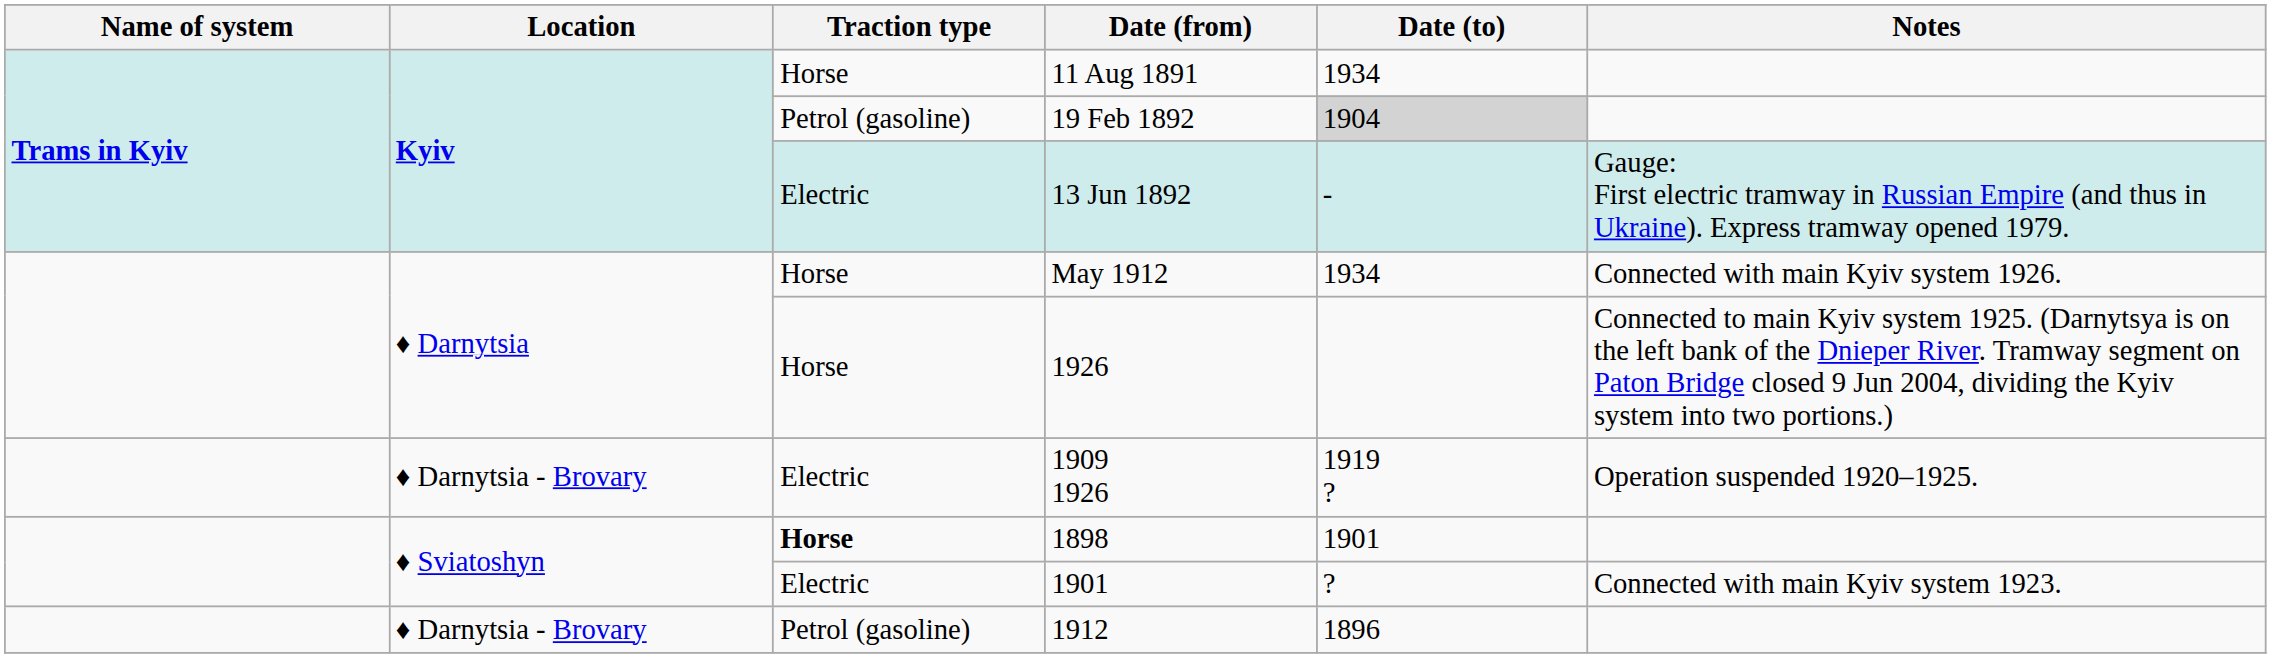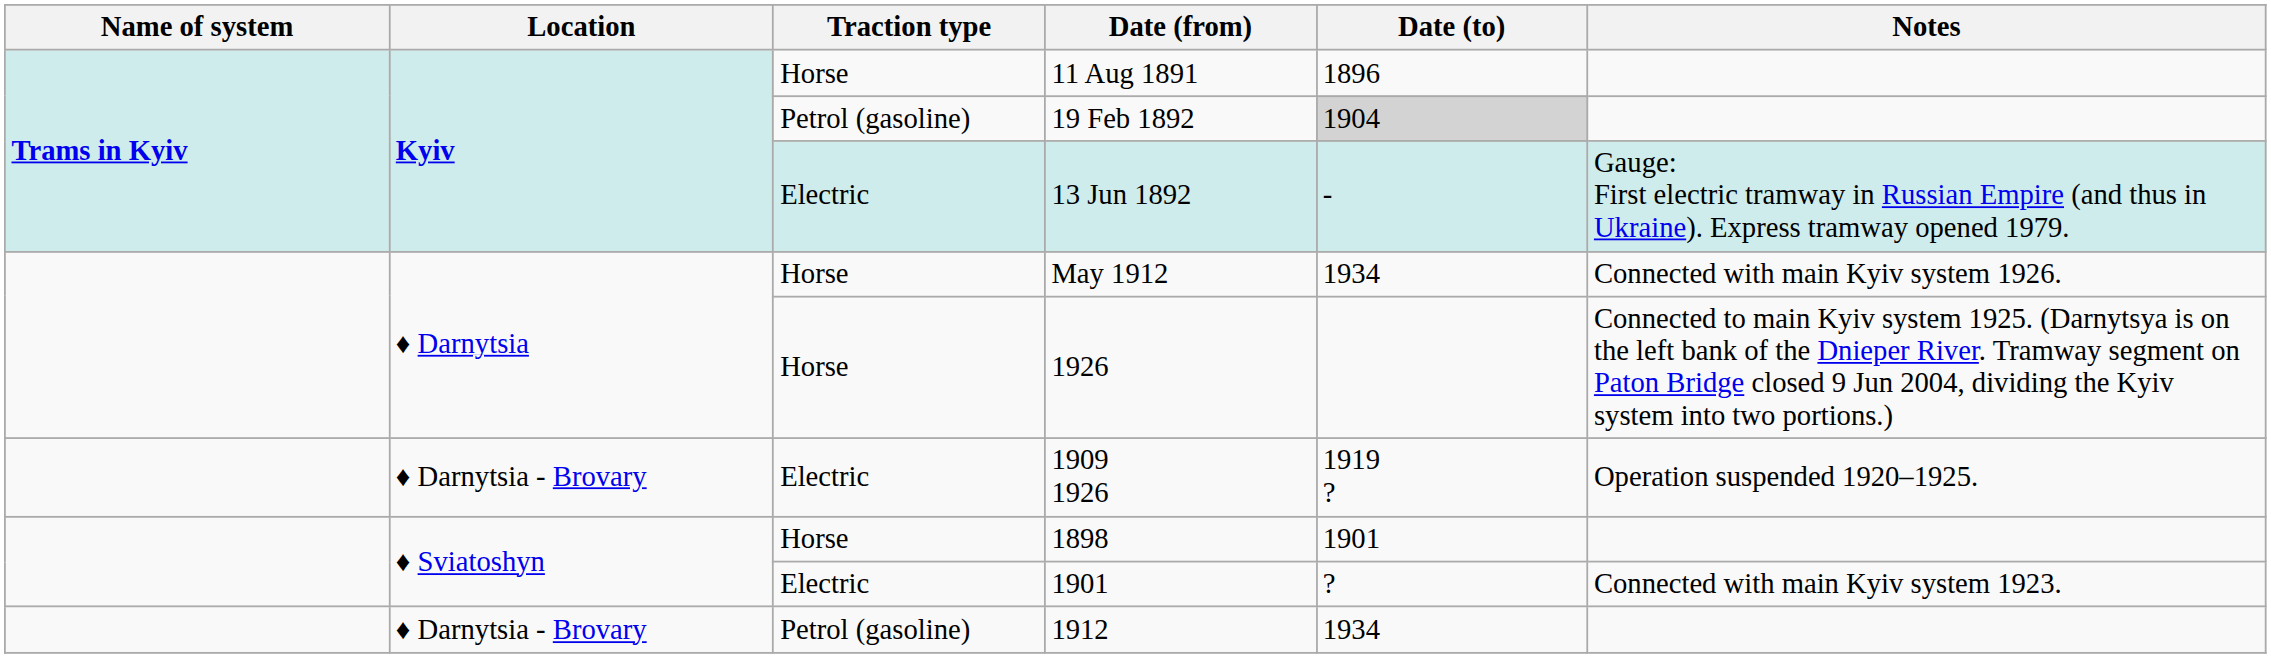 <table class="wikitable" style="width:100%;">
 <tr>
 <th style="width:17%;">Name of system</th>
 <th style="width:17%;">Location</th>
 <th style="width:12%;">Traction type</th>
 <th style="width:12%;">Date (from)</th>
 <th style="width:12%;">Date (to)</th>
 <th style="width:30%;">Notes</th>
 </tr>
 <tr>
 <td style="background:#CFECEC" rowspan="3"><strong><a href='#'>Trams in Kyiv</a></strong></td>
 <td style="background:#CFECEC" rowspan="3"><strong><a href='#'>Kyiv</a></strong></td>
 <td>Horse</td>
 <td>11 Aug 1891</td>
-<td>1934</td>
+<td>1896</td>
 <td> </td>
 </tr>
 <tr>
 <td>Petrol (gasoline)</td>
 <td>19 Feb 1892</td>
 <td style="background: lightgrey;">1904</td>
 <td> </td>
 </tr>
 <tr>
 <td style="background:#CFECEC">Electric</td>
 <td style="background:#CFECEC">13 Jun 1892</td>
 <td style="background:#CFECEC">-</td>
 <td style="background:#CFECEC">Gauge: <br>First electric tramway in <a href='#'>Russian Empire</a> (and thus in <a href='#'>Ukraine</a>). Express tramway opened 1979.</td>
 </tr>
 <tr>
 <td rowspan="2"> </td>
 <td rowspan="2">♦ <a href='#'>Darnytsia</a></td>
 <td>Horse</td>
 <td>May 1912</td>
 <td>1934</td>
 <td>Connected with main Kyiv system 1926.</td>
 </tr>
 <tr>
 <td>Horse</td>
 <td>1926</td>
 <td> </td>
 <td>Connected to main Kyiv system 1925. (Darnytsya is on the left bank of the <a href='#'>Dnieper River</a>. Tramway segment on <a href='#'>Paton Bridge</a> closed 9 Jun 2004, dividing the Kyiv system into two portions.)</td>
 </tr>
 <tr>
 <td> </td>
 <td>♦ Darnytsia - <a href='#'>Brovary</a></td>
 <td>Electric</td>
 <td>1909<br>1926</td>
 <td>1919<br>?</td>
 <td>Operation suspended 1920–1925.</td>
 </tr>
 <tr>
 <td rowspan="2"> </td>
 <td rowspan="2">♦ <a href='#'>Sviatoshyn</a></td>
-<td><strong>Horse</strong></td>
+<td>Horse</td>
 <td>1898</td>
 <td>1901</td>
 <td> </td>
 </tr>
 <tr>
 <td>Electric</td>
 <td>1901</td>
 <td>?</td>
 <td>Connected with main Kyiv system 1923.</td>
 </tr>
 <tr>
 <td> </td>
 <td>♦ Darnytsia - <a href='#'>Brovary</a></td>
 <td>Petrol (gasoline)</td>
 <td>1912</td>
-<td>1896</td>
+<td>1934</td>
 <td> </td>
 </tr>
 </table>
